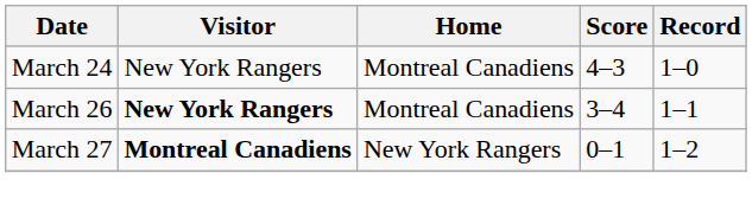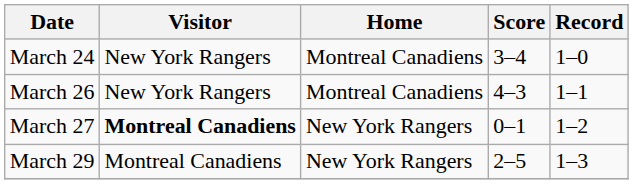 <table class="wikitable">
 <tr>
 <th>Date</th>
 <th>Visitor</th>
 <th>Home</th>
 <th>Score</th>
 <th>Record</th>
 </tr>
 <tr>
 <td>March 24</td>
 <td>New York Rangers</td>
 <td>Montreal Canadiens</td>
-<td>4–3</td>
+<td>3–4</td>
 <td>1–0</td>
 </tr>
 <tr>
 <td>March 26</td>
-<td><strong>New York Rangers</strong></td>
+<td>New York Rangers</td>
 <td>Montreal Canadiens</td>
-<td>3–4</td>
+<td>4–3</td>
 <td>1–1</td>
 </tr>
 <tr>
 <td>March 27</td>
 <td><strong>Montreal Canadiens</strong></td>
 <td>New York Rangers</td>
 <td>0–1</td>
 <td>1–2</td>
 </tr>
 <tr>
+<td>March 29</td>
+<td>Montreal Canadiens</td>
+<td>New York Rangers</td>
+<td>2–5</td>
+<td>1–3</td>
+</tr>
+<tr>
 </tr>
 </table>
